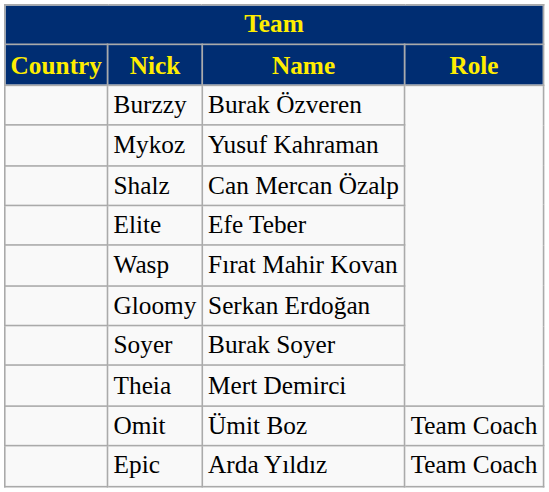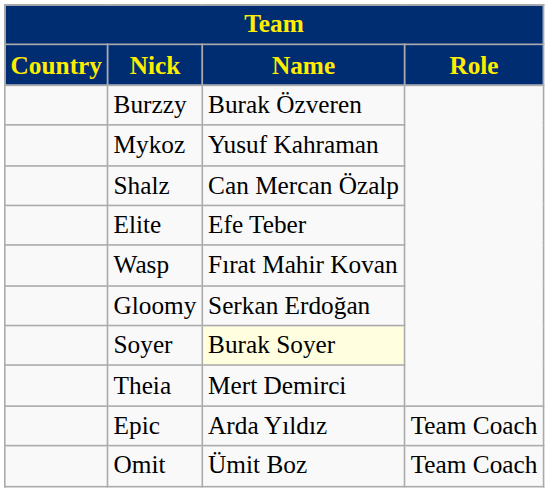 <table class="wikitable">
 <tr>
 <th style="color:#ffed00; background:#002d72;" colspan="4">Team </th>
 </tr>
 <tr>
 <th style="color:#ffed00; background:#002d72;">Country</th>
 <th style="color:#ffed00; background:#002d72;">Nick</th>
 <th style="color:#ffed00; background:#002d72;">Name</th>
 <th style="color:#ffed00; background:#002d72;">Role</th>
 </tr>
 <tr>
 <td></td>
 <td>Burzzy</td>
 <td>Burak Özveren</td>
 </tr>
 <tr>
 <td></td>
 <td>Mykoz</td>
 <td>Yusuf Kahraman</td>
 </tr>
 <tr>
 <td></td>
 <td>Shalz</td>
 <td>Can Mercan Özalp</td>
 </tr>
 <tr>
 <td></td>
 <td>Elite</td>
 <td>Efe Teber</td>
 </tr>
 <tr>
 <td></td>
 <td>Wasp</td>
 <td>Fırat Mahir Kovan</td>
 </tr>
 <tr>
 <td></td>
 <td>Gloomy</td>
 <td>Serkan Erdoğan</td>
 </tr>
 <tr>
 <td></td>
 <td>Soyer</td>
-<td>Burak Soyer</td>
+<td style="background: lightyellow;">Burak Soyer</td>
 </tr>
 <tr>
 <td></td>
 <td>Theia</td>
 <td>Mert Demirci</td>
 </tr>
 <tr>
 <td></td>
+<td>Epic</td>
+<td>Arda Yıldız</td>
+<td>Team Coach</td>
+</tr>
+<tr>
+<td></td>
 <td>Omit</td>
 <td>Ümit Boz</td>
 <td>Team Coach</td>
 </tr>
-<tr>
-<td></td>
-<td>Epic</td>
-<td>Arda Yıldız</td>
-<td>Team Coach</td>
-</tr>
 </table>
